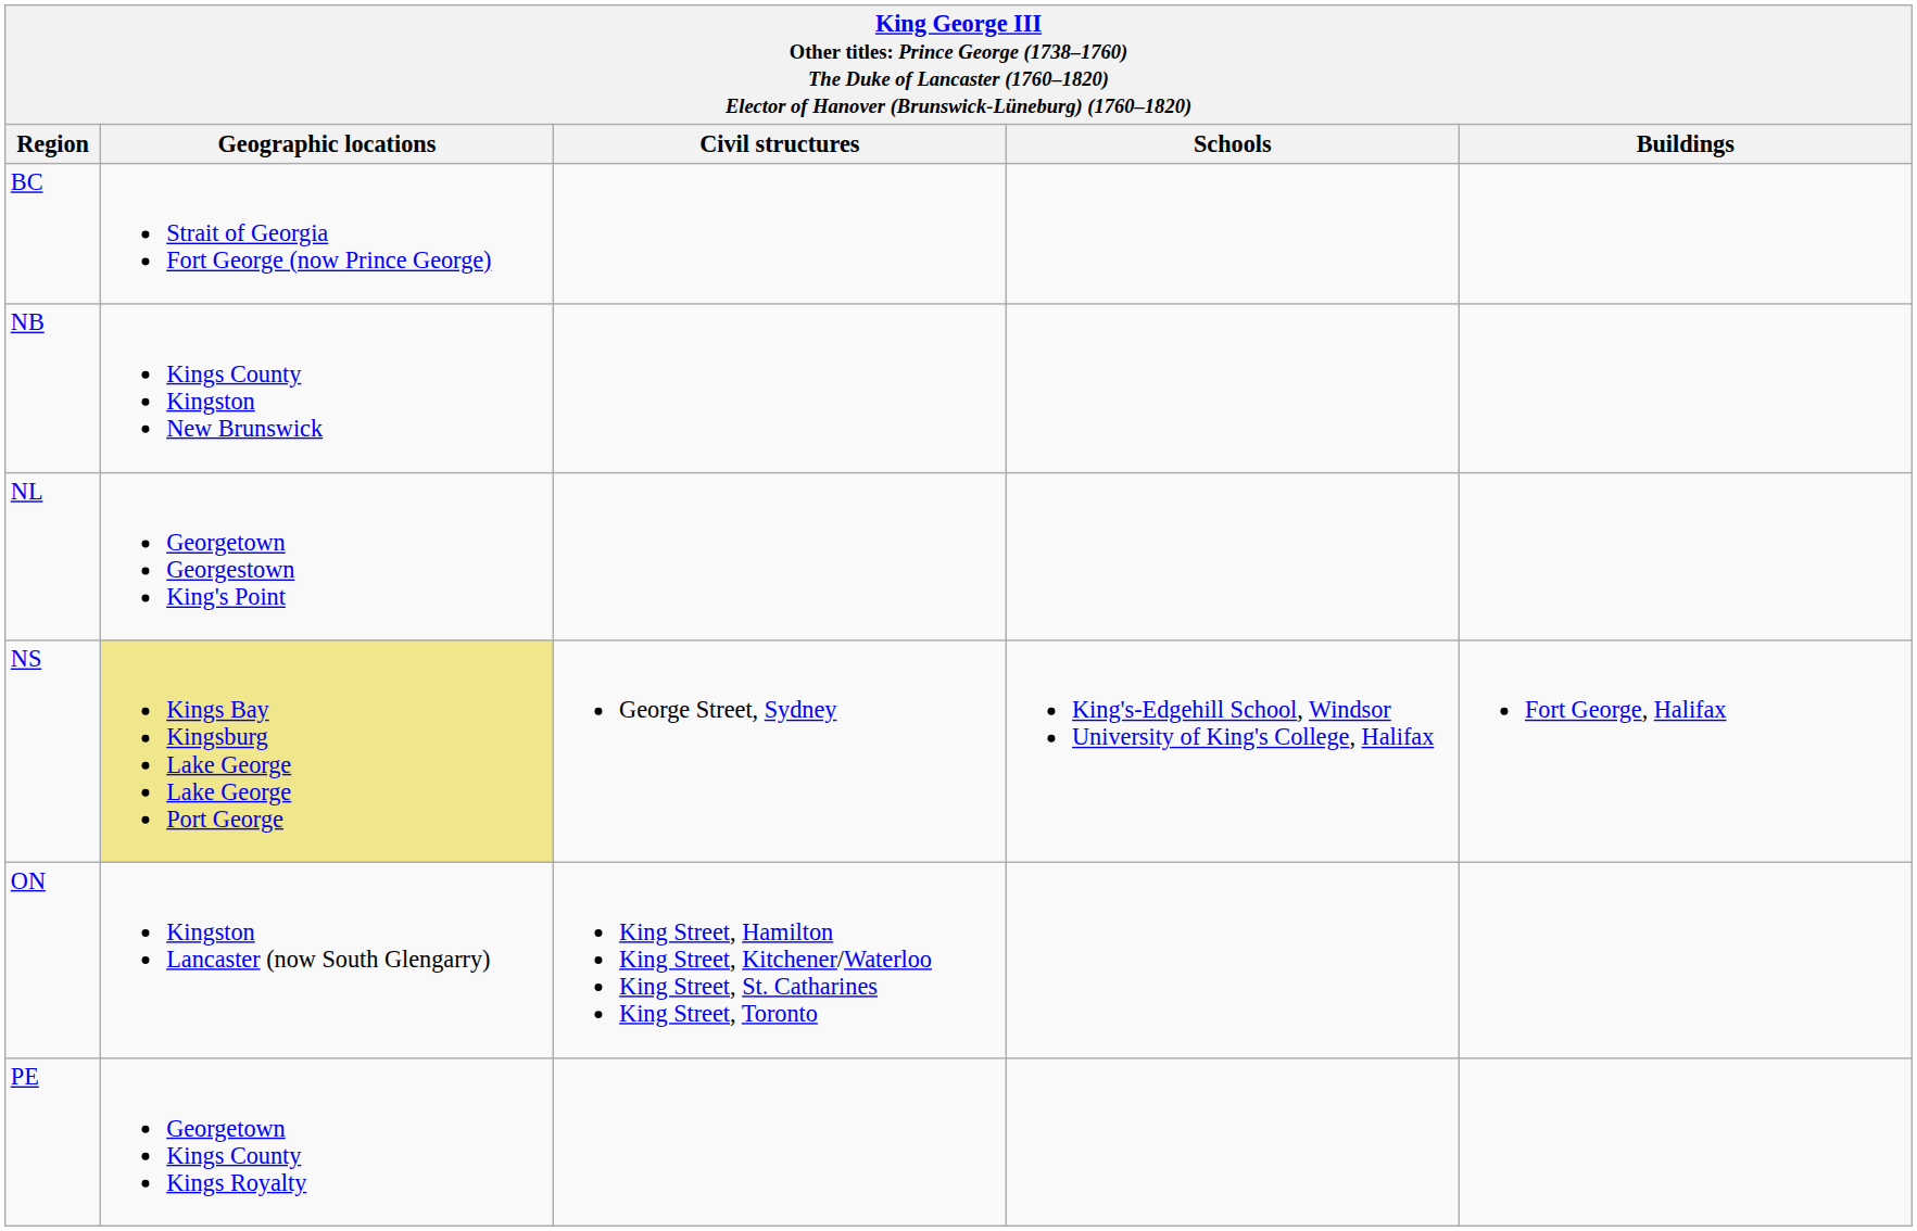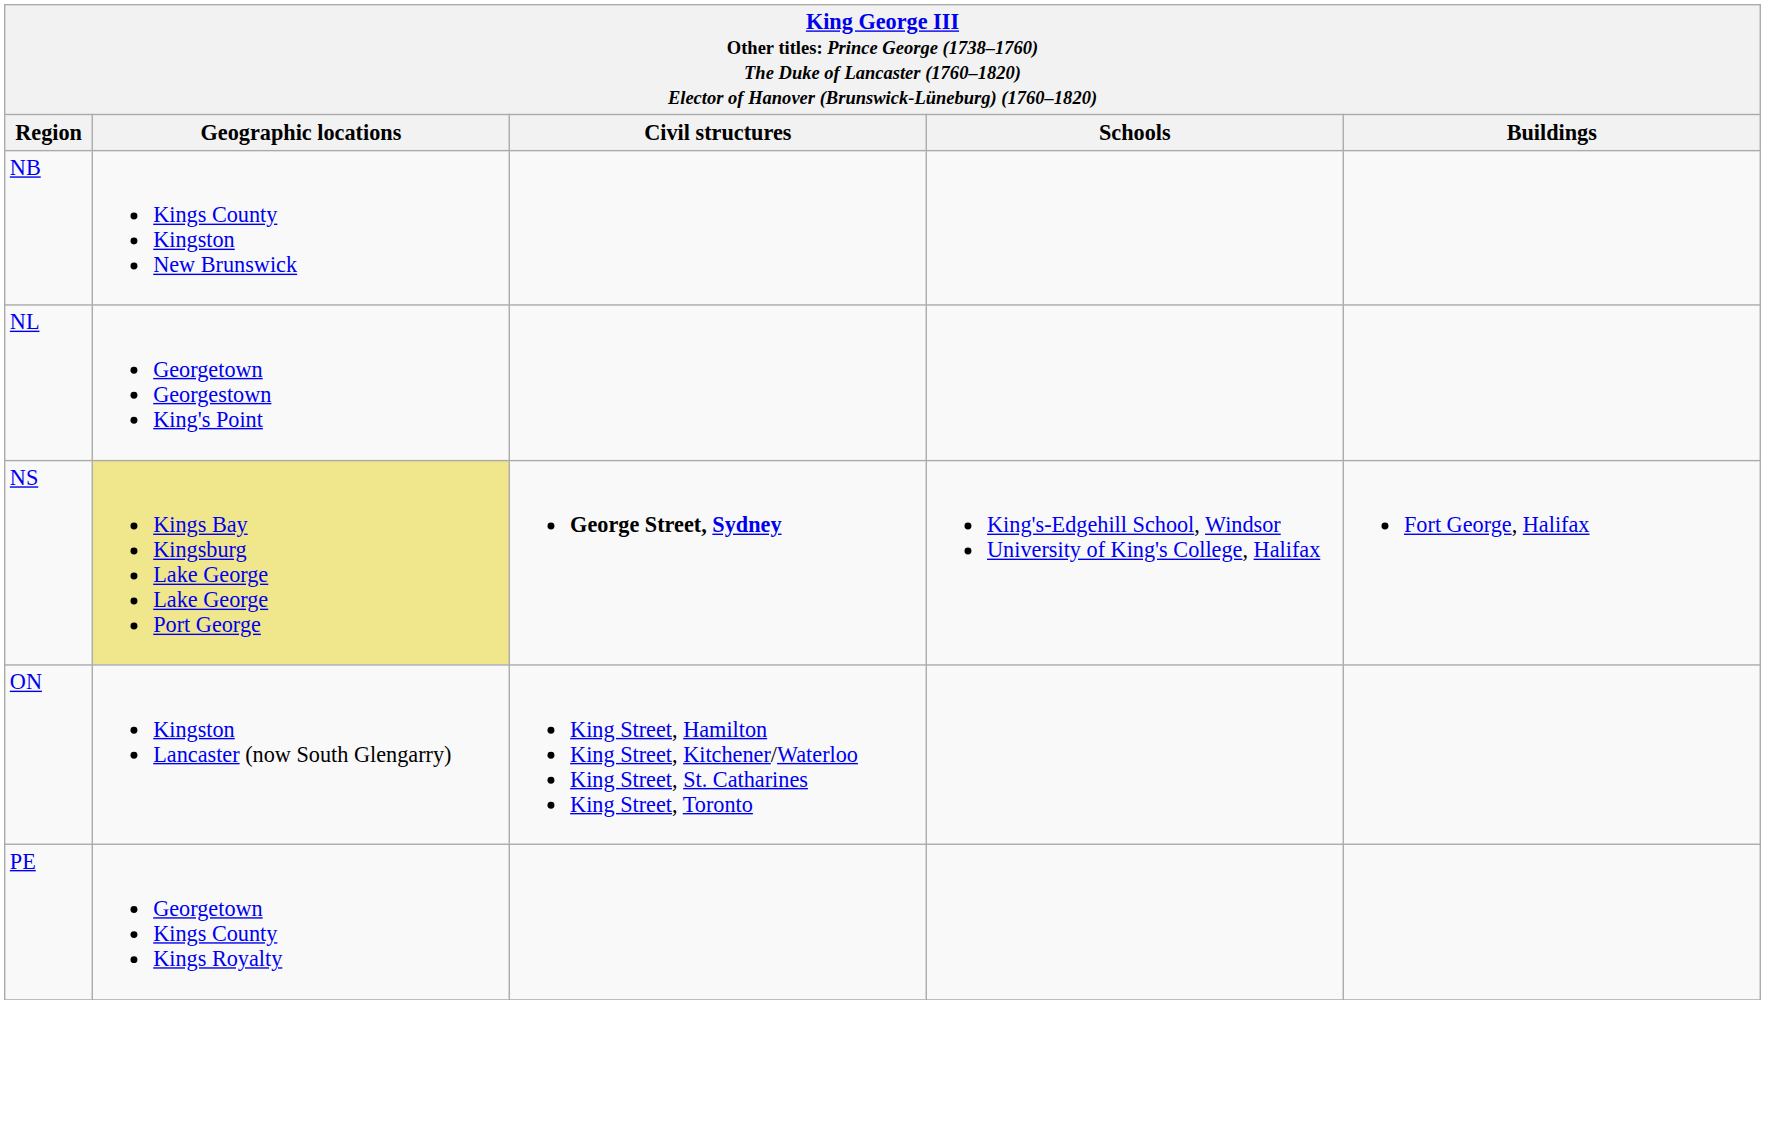 <table class="wikitable" width="100%">
 <tr>
 <th colspan="5"> <a href='#'>King George III</a><br><small>Other titles: <em>Prince George (1738–1760)</em><br><em>The Duke of Lancaster (1760–1820)</em><br><em>Elector of Hanover (Brunswick-Lüneburg) (1760–1820)</em></small></th>
 </tr>
 <tr>
 <th width="5%">Region</th>
 <th width="23.75%">Geographic locations</th>
 <th width="23.75%">Civil structures</th>
 <th width="23.75%">Schools</th>
 <th width="23.75%">Buildings</th>
-</tr>
-<tr>
-<td align=left valign=top> <a href='#'>BC</a></td>
-<td align=left valign=top><br><ul><li><a href='#'>Strait of Georgia</a></li><li><a href='#'>Fort George (now Prince George)</a></li></ul></td>
-<td></td>
-<td></td>
-<td></td>
 </tr>
 <tr>
 <td align=left valign=top> <a href='#'>NB</a></td>
 <td align=left valign=top><br><ul><li><a href='#'>Kings County</a></li><li><a href='#'>Kingston</a></li><li><a href='#'>New Brunswick</a></li></ul></td>
 <td></td>
 <td></td>
 <td></td>
 </tr>
 <tr>
 <td align=left valign=top> <a href='#'>NL</a></td>
 <td align=left valign=top><br><ul><li><a href='#'>Georgetown</a></li><li><a href='#'>Georgestown</a></li><li><a href='#'>King's Point</a></li></ul></td>
 <td></td>
 <td></td>
 <td></td>
 </tr>
 <tr>
 <td align=left valign=top> <a href='#'>NS</a></td>
 <td align=left valign=top style="background: khaki;"><br><ul><li><a href='#'>Kings Bay</a></li><li><a href='#'>Kingsburg</a></li><li><a href='#'>Lake George</a></li><li><a href='#'>Lake George</a></li><li><a href='#'>Port George</a></li></ul></td>
-<td align=left valign=top><br><ul><li>George Street, <a href='#'>Sydney</a></li></ul></td>
+<td align=left valign=top><strong><br><ul><li>George Street, <a href='#'>Sydney</a></li></ul></strong></td>
 <td align=left valign=top><br><ul><li><a href='#'>King's-Edgehill School</a>, <a href='#'>Windsor</a></li><li><a href='#'>University of King's College</a>, <a href='#'>Halifax</a></li></ul></td>
 <td align=left valign=top><br><ul><li><a href='#'>Fort George</a>, <a href='#'>Halifax</a></li></ul></td>
 </tr>
 <tr>
 <td align=left valign=top> <a href='#'>ON</a></td>
 <td align=left valign=top><br><ul><li><a href='#'>Kingston</a></li><li><a href='#'>Lancaster</a> (now South Glengarry)</li></ul></td>
 <td align=left valign=top><br><ul><li><a href='#'>King Street</a>, <a href='#'>Hamilton</a></li><li><a href='#'>King Street</a>, <a href='#'>Kitchener</a>/<a href='#'>Waterloo</a></li><li><a href='#'>King Street</a>, <a href='#'>St. Catharines</a></li><li><a href='#'>King Street</a>, <a href='#'>Toronto</a></li></ul></td>
 <td></td>
 <td></td>
 </tr>
 <tr>
 <td align=left valign=top> <a href='#'>PE</a></td>
 <td align=left valign=top><br><ul><li><a href='#'>Georgetown</a></li><li><a href='#'>Kings County</a></li><li><a href='#'>Kings Royalty</a></li></ul></td>
 <td></td>
 <td></td>
 <td></td>
 </tr>
 </table>
